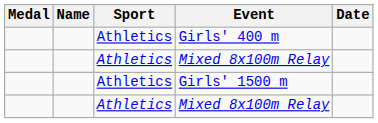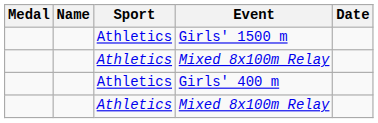 <table class="wikitable sortable" style="font-size: 95%;">
 <tr>
 <th>Medal</th>
 <th>Name</th>
 <th>Sport</th>
 <th>Event</th>
 <th>Date</th>
+</tr>
+<tr>
+<td></td>
+<td></td>
+<td><a href='#'>Athletics</a></td>
+<td><a href='#'>Girls' 1500 m</a></td>
+<td></td>
+</tr>
+<tr>
+<td><em> </em></td>
+<td><em> </em></td>
+<td><em><a href='#'>Athletics</a></em></td>
+<td><em><a href='#'>Mixed 8x100m Relay</a> </em></td>
+<td><em></em></td>
 </tr>
 <tr>
 <td></td>
 <td></td>
 <td><a href='#'>Athletics</a></td>
 <td><a href='#'>Girls' 400 m</a></td>
 <td></td>
 </tr>
 <tr>
 <td><em> </em></td>
 <td><em> </em></td>
 <td><em><a href='#'>Athletics</a></em></td>
 <td><em><a href='#'>Mixed 8x100m Relay</a> </em></td>
 <td><em></em></td>
 </tr>
-<tr>
-<td></td>
-<td></td>
-<td><a href='#'>Athletics</a></td>
-<td><a href='#'>Girls' 1500 m</a></td>
-<td></td>
-</tr>
-<tr>
-<td><em> </em></td>
-<td><em> </em></td>
-<td><em><a href='#'>Athletics</a></em></td>
-<td><em><a href='#'>Mixed 8x100m Relay</a> </em></td>
-<td><em></em></td>
-</tr>
 </table>
